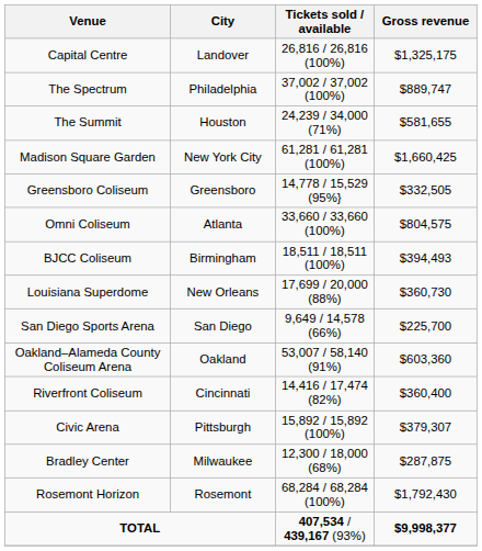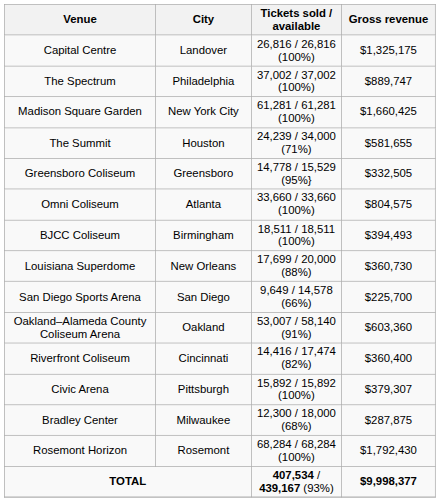 <table class="wikitable" style="text-align:center">
 <tr>
 <th style="width:275px;">Venue</th>
 <th style="width:150px;">City</th>
 <th style="width:150px;">Tickets sold / available</th>
 <th style="width:150px;">Gross revenue</th>
 </tr>
 <tr>
 <td>Capital Centre</td>
 <td>Landover</td>
 <td>26,816 / 26,816 (100%)</td>
 <td>$1,325,175</td>
 </tr>
 <tr>
 <td>The Spectrum</td>
 <td>Philadelphia</td>
 <td>37,002 / 37,002 (100%)</td>
 <td>$889,747</td>
 </tr>
 <tr>
+<td>Madison Square Garden</td>
+<td>New York City</td>
+<td>61,281 / 61,281 (100%)</td>
+<td>$1,660,425</td>
+</tr>
+<tr>
 <td>The Summit</td>
 <td>Houston</td>
 <td>24,239 / 34,000 (71%)</td>
 <td>$581,655</td>
-</tr>
-<tr>
-<td>Madison Square Garden</td>
-<td>New York City</td>
-<td>61,281 / 61,281 (100%)</td>
-<td>$1,660,425</td>
 </tr>
 <tr>
 <td>Greensboro Coliseum</td>
 <td>Greensboro</td>
 <td>14,778 / 15,529 (95%}</td>
 <td>$332,505</td>
 </tr>
 <tr>
 <td>Omni Coliseum</td>
 <td>Atlanta</td>
 <td>33,660 / 33,660 (100%)</td>
 <td>$804,575</td>
 </tr>
 <tr>
 <td>BJCC Coliseum</td>
 <td>Birmingham</td>
 <td>18,511 / 18,511 (100%)</td>
 <td>$394,493</td>
 </tr>
 <tr>
 <td>Louisiana Superdome</td>
 <td>New Orleans</td>
 <td>17,699 / 20,000 (88%)</td>
 <td>$360,730</td>
 </tr>
 <tr>
 <td>San Diego Sports Arena</td>
 <td>San Diego</td>
 <td>9,649 / 14,578 (66%)</td>
 <td>$225,700</td>
 </tr>
 <tr>
 <td>Oakland–Alameda County Coliseum Arena</td>
 <td>Oakland</td>
 <td>53,007 / 58,140 (91%)</td>
 <td>$603,360</td>
 </tr>
 <tr>
 <td>Riverfront Coliseum</td>
 <td>Cincinnati</td>
 <td>14,416 / 17,474 (82%)</td>
 <td>$360,400</td>
 </tr>
 <tr>
 <td>Civic Arena</td>
 <td>Pittsburgh</td>
 <td>15,892 / 15,892 (100%)</td>
 <td>$379,307</td>
 </tr>
 <tr>
 <td>Bradley Center</td>
 <td>Milwaukee</td>
 <td>12,300 / 18,000 (68%)</td>
 <td>$287,875</td>
 </tr>
 <tr>
 <td>Rosemont Horizon</td>
 <td>Rosemont</td>
 <td>68,284 / 68,284 (100%)</td>
 <td>$1,792,430</td>
 </tr>
 <tr>
 <td colspan="2"><strong>TOTAL</strong></td>
 <td><strong>407,534</strong> / <strong>439,167</strong> (93%)</td>
 <td><strong>$9,998,377</strong></td>
 </tr>
 <tr>
 </tr>
 </table>
